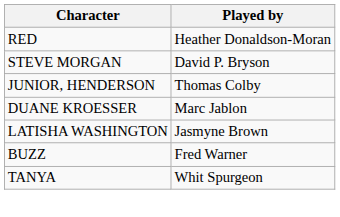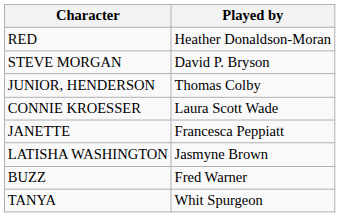 <table class="wikitable">
 <tr>
 <th>Character</th>
 <th>Played by</th>
 </tr>
 <tr>
 <td>RED</td>
 <td>Heather Donaldson-Moran</td>
 </tr>
 <tr>
 <td>STEVE MORGAN</td>
 <td>David P. Bryson</td>
 </tr>
 <tr>
 <td>JUNIOR, HENDERSON</td>
 <td>Thomas Colby</td>
 </tr>
 <tr>
-<td>DUANE KROESSER</td>
-<td>Marc Jablon</td>
+<td>CONNIE KROESSER</td>
+<td>Laura Scott Wade</td>
+</tr>
+<tr>
+<td>JANETTE</td>
+<td>Francesca Peppiatt</td>
 </tr>
 <tr>
 <td>LATISHA WASHINGTON</td>
 <td>Jasmyne Brown</td>
 </tr>
 <tr>
 <td>BUZZ</td>
 <td>Fred Warner</td>
 </tr>
 <tr>
 <td>TANYA</td>
 <td>Whit Spurgeon</td>
 </tr>
 </table>
